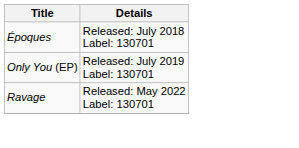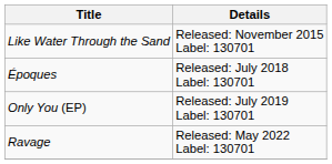 <table class="wikitable">
 <tr>
 <th>Title</th>
 <th>Details</th>
+</tr>
+<tr>
+<td><em>Like Water Through the Sand</em></td>
+<td>Released: November 2015<br>Label: 130701</td>
 </tr>
 <tr>
 <td><em>Époques</em></td>
 <td>Released: July 2018<br>Label: 130701</td>
 </tr>
 <tr>
 <td><em>Only You</em> (EP)</td>
 <td>Released: July 2019<br>Label: 130701</td>
 </tr>
 <tr>
 <td><em>Ravage</em></td>
 <td>Released: May 2022<br>Label: 130701</td>
 </tr>
 <tr>
 </tr>
 </table>
